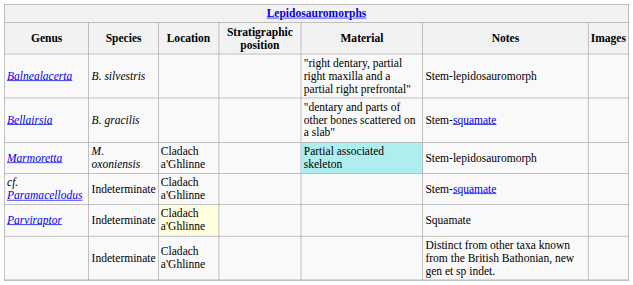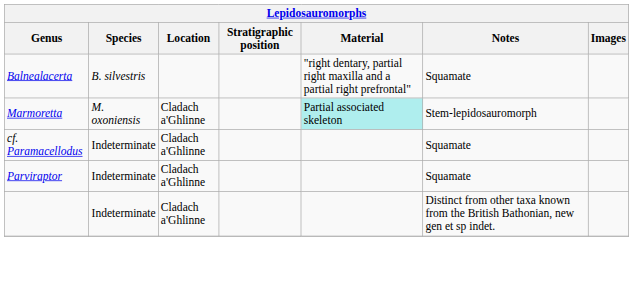 <table class="wikitable" align="center">
 <tr>
 <th colspan="7" align="center"><a href='#'>Lepidosauromorphs</a></th>
 </tr>
 <tr>
 <th>Genus</th>
 <th>Species</th>
 <th>Location</th>
 <th>Stratigraphic position</th>
 <th>Material</th>
 <th>Notes</th>
 <th>Images</th>
 </tr>
 <tr>
 <td><em><a href='#'>Balnealacerta</a></em></td>
 <td><em>B. silvestris</em></td>
 <td></td>
 <td></td>
 <td>"right dentary, partial right maxilla and a partial right prefrontal"</td>
-<td>Stem-lepidosauromorph</td>
-<td></td>
-</tr>
-<tr>
-<td><em><a href='#'>Bellairsia</a></em></td>
-<td><em>B. gracilis</em></td>
-<td></td>
-<td></td>
-<td>"dentary and parts of other bones scattered on a slab"</td>
-<td>Stem-<a href='#'>squamate</a></td>
+<td>Squamate</td>
 <td></td>
 </tr>
 <tr>
 <td><em><a href='#'>Marmoretta</a></em></td>
 <td><em>M. oxoniensis</em></td>
 <td>Cladach a'Ghlinne</td>
 <td></td>
 <td style="background: paleturquoise;">Partial associated skeleton</td>
 <td>Stem-lepidosauromorph</td>
 <td></td>
 </tr>
 <tr>
 <td><em>cf. <a href='#'>Paramacellodus</a></em></td>
 <td>Indeterminate</td>
 <td>Cladach a'Ghlinne</td>
 <td></td>
 <td></td>
-<td>Stem-<a href='#'>squamate</a></td>
+<td>Squamate</td>
 <td></td>
 </tr>
 <tr>
 <td><em><a href='#'>Parviraptor</a></em> </td>
 <td>Indeterminate</td>
-<td style="background: lightyellow;">Cladach a'Ghlinne</td>
+<td>Cladach a'Ghlinne</td>
 <td></td>
 <td></td>
 <td>Squamate</td>
 <td></td>
 </tr>
 <tr>
 <td></td>
 <td>Indeterminate</td>
 <td>Cladach a'Ghlinne</td>
 <td></td>
 <td></td>
 <td>Distinct from other taxa known from the British Bathonian, new gen et sp indet.</td>
 <td></td>
 </tr>
 <tr>
 </tr>
 </table>
